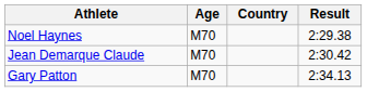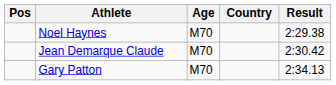 <table class="wikitable"  style="text-align:center; width:50%;">
 <tr>
+<th>Pos</th>
 <th>Athlete</th>
 <th>Age</th>
 <th>Country</th>
 <th>Result</th>
 </tr>
 <tr>
+<td align=center></td>
 <td align=left><a href='#'>Noel Haynes</a></td>
 <td align=left>M70</td>
 <td align=left></td>
 <td>2:29.38</td>
 </tr>
 <tr>
+<td align=center></td>
 <td align=left><a href='#'>Jean Demarque Claude</a></td>
 <td align=left>M70</td>
 <td align=left></td>
 <td>2:30.42</td>
 </tr>
 <tr>
+<td align=center></td>
 <td align=left><a href='#'>Gary Patton</a></td>
 <td align=left>M70</td>
 <td align=left></td>
 <td>2:34.13</td>
 </tr>
 </table>
